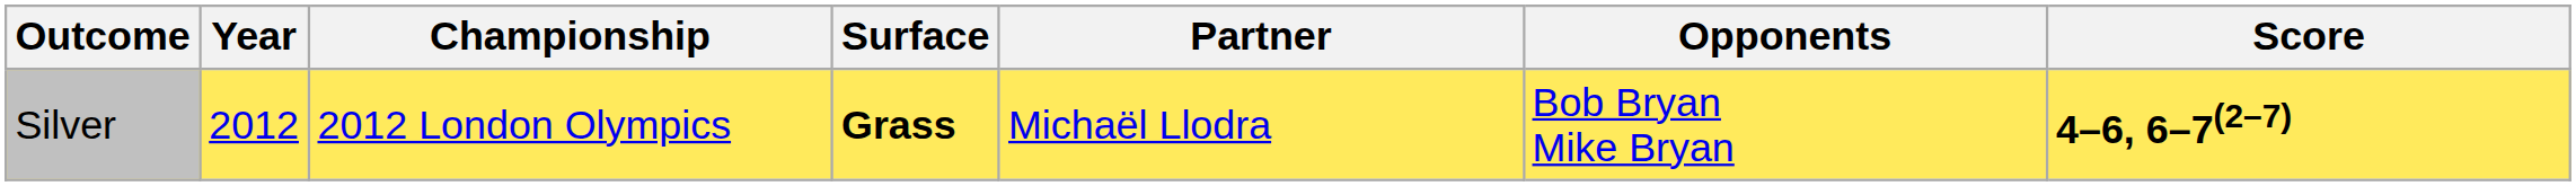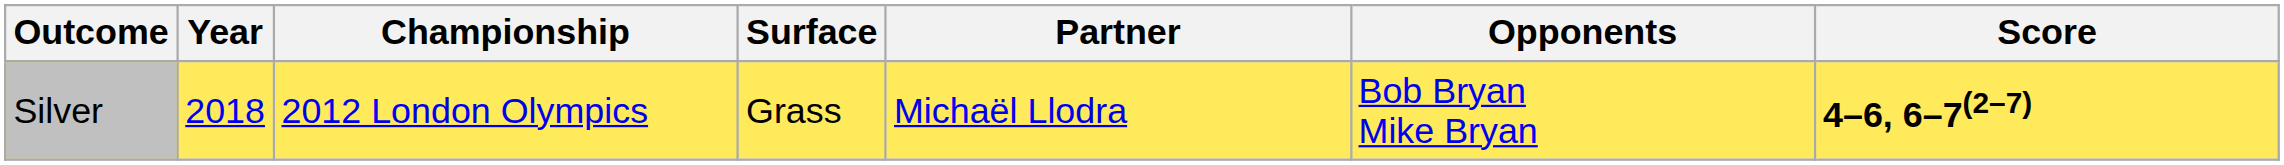 <table class="sortable wikitable">
 <tr>
 <th>Outcome</th>
 <th>Year</th>
 <th width=200>Championship</th>
 <th>Surface</th>
 <th width=200>Partner</th>
 <th width=200>Opponents</th>
 <th width=200>Score</th>
 </tr>
 <tr bgcolor=FFEA5C>
 <td bgcolor=silver>Silver</td>
-<td><a href='#'>2012</a></td>
+<td><a href='#'>2018</a></td>
 <td><a href='#'>2012 London Olympics</a></td>
-<td><strong>Grass</strong></td>
+<td>Grass</td>
 <td> <a href='#'>Michaël Llodra</a></td>
 <td> <a href='#'>Bob Bryan</a><br> <a href='#'>Mike Bryan</a></td>
 <td><strong>4–6, 6–7<sup>(2–7)</sup></strong></td>
 </tr>
 </table>
